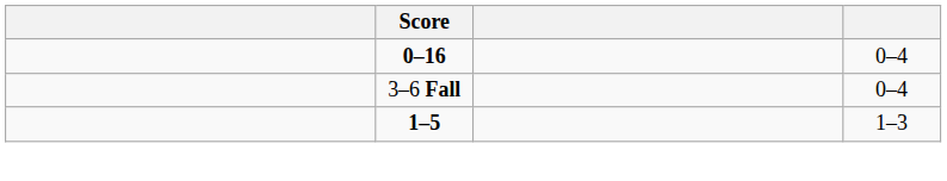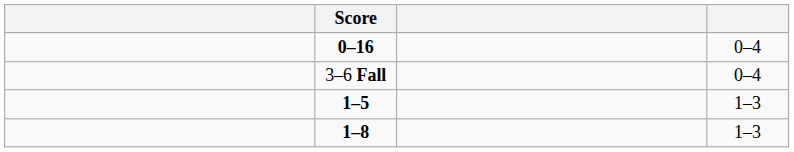 <table class="wikitable" style="text-align: center; ">
 <tr>
 <th align="right" width="270"></th>
 <th width="65">Score</th>
 <th align="left" width="270"></th>
 <th width="65"></th>
 </tr>
 <tr>
 <td align="left"></td>
 <td><strong>0–16</strong></td>
 <td align="left"><strong></strong></td>
 <td>0–4 <strong></strong></td>
 </tr>
 <tr>
 <td align="left"></td>
 <td>3–6 <strong>Fall</strong></td>
 <td align="left"><strong></strong></td>
 <td>0–4 <strong></strong></td>
 </tr>
 <tr>
 <td align="left"></td>
 <td><strong>1–5</strong></td>
 <td align="left"><strong></strong></td>
 <td>1–3 <strong></strong></td>
 </tr>
+<tr>
+<td align="left"></td>
+<td><strong>1–8</strong></td>
+<td align="left"><strong></strong></td>
+<td>1–3 <strong></strong></td>
+</tr>
 </table>
